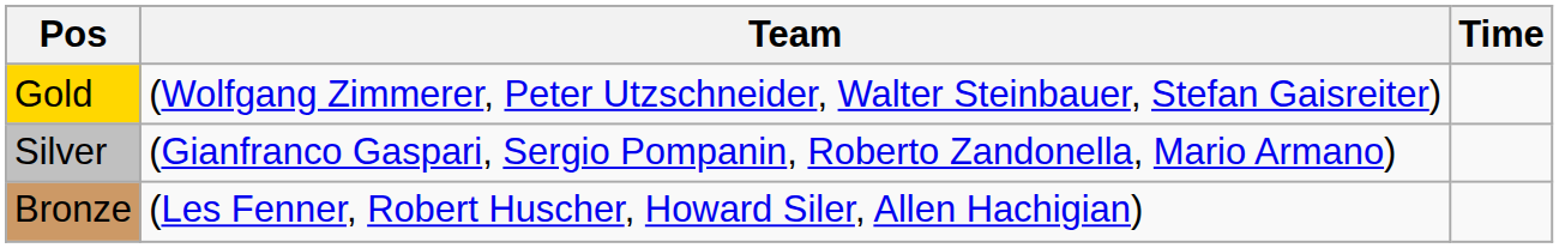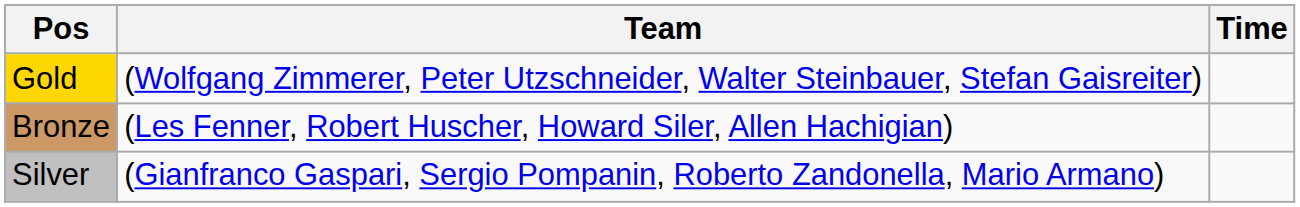 <table class="wikitable">
 <tr>
 <th>Pos</th>
 <th>Team</th>
 <th>Time</th>
 </tr>
 <tr>
 <td style="background:gold">Gold</td>
 <td> (<a href='#'>Wolfgang Zimmerer</a>, <a href='#'>Peter Utzschneider</a>, <a href='#'>Walter Steinbauer</a>, <a href='#'>Stefan Gaisreiter</a>)</td>
 <td></td>
 </tr>
 <tr>
+<td style="background:#cc9966">Bronze</td>
+<td> (<a href='#'>Les Fenner</a>, <a href='#'>Robert Huscher</a>, <a href='#'>Howard Siler</a>, <a href='#'>Allen Hachigian</a>)</td>
+<td></td>
+</tr>
+<tr>
 <td style="background:silver">Silver</td>
 <td> (<a href='#'>Gianfranco Gaspari</a>, <a href='#'>Sergio Pompanin</a>, <a href='#'>Roberto Zandonella</a>, <a href='#'>Mario Armano</a>)</td>
 <td></td>
 </tr>
-<tr>
-<td style="background:#cc9966">Bronze</td>
-<td> (<a href='#'>Les Fenner</a>, <a href='#'>Robert Huscher</a>, <a href='#'>Howard Siler</a>, <a href='#'>Allen Hachigian</a>)</td>
-<td></td>
-</tr>
 </table>
